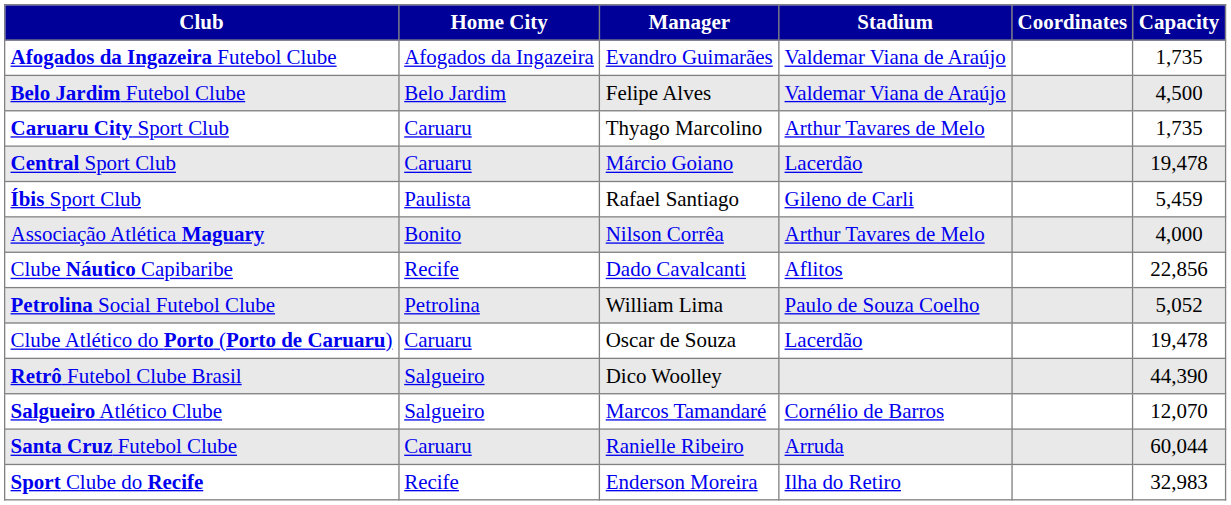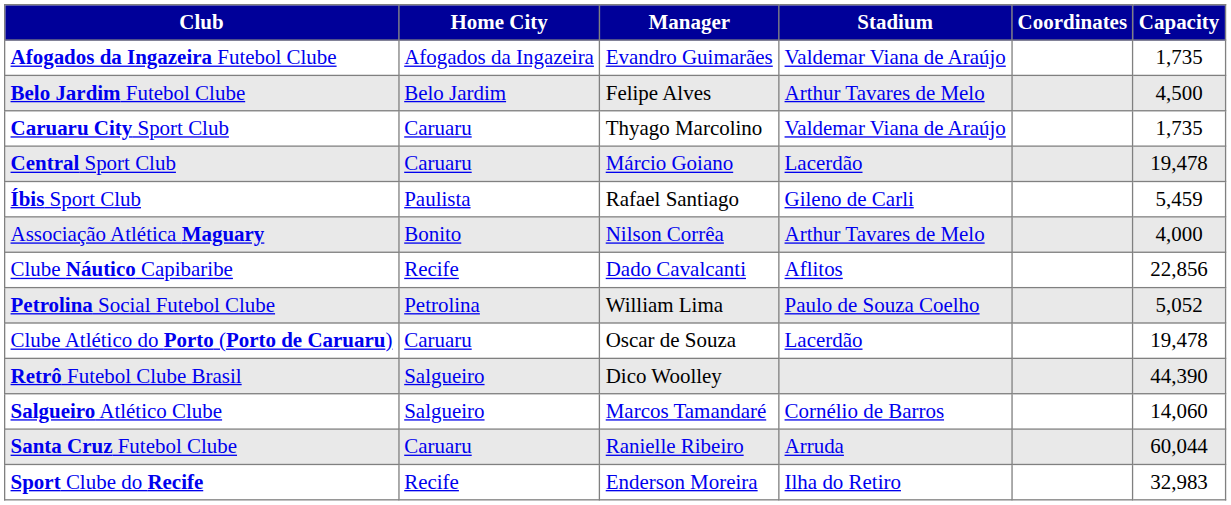 <table class="toccolours" border="1" cellpadding="4" cellspacing="0" style="border-collapse: collapse; margin:0;">
 <tr>
 <th style="background: #009; color: #fff;">Club</th>
 <th style="background: #009; color: #fff;">Home City</th>
 <th style="background: #009; color: #fff;">Manager</th>
 <th style="background: #009; color: #fff;">Stadium</th>
 <th style="background: #009; color: #fff;">Coordinates</th>
 <th style="background: #009; color: #fff;">Capacity</th>
 </tr>
 <tr style="background:white; color:black">
 <td><a href='#'><strong>Afogados da Ingazeira</strong> Futebol Clube</a></td>
 <td><a href='#'>Afogados da Ingazeira</a></td>
 <td><a href='#'>Evandro Guimarães</a></td>
 <td><a href='#'>Valdemar Viana de Araújo</a></td>
 <td></td>
 <td style="text-align:center">1,735</td>
 </tr>
 <tr style="background:#e9e9e9; color:black">
 <td><a href='#'><strong>Belo Jardim</strong> Futebol Clube</a></td>
 <td><a href='#'>Belo Jardim</a></td>
 <td>Felipe Alves</td>
-<td><a href='#'>Valdemar Viana de Araújo</a> </td>
+<td><a href='#'>Arthur Tavares de Melo</a> </td>
 <td></td>
 <td style="text-align:center">4,500</td>
 </tr>
 <tr style="background:white; color:black">
 <td><a href='#'><strong>Caruaru City</strong> Sport Club</a></td>
 <td><a href='#'>Caruaru</a></td>
 <td>Thyago Marcolino</td>
-<td><a href='#'>Arthur Tavares de Melo</a> </td>
+<td><a href='#'>Valdemar Viana de Araújo</a> </td>
 <td></td>
 <td style="text-align:center">1,735</td>
 </tr>
 <tr style="background:#e9e9e9; color:black">
 <td><a href='#'><strong>Central</strong> Sport Club</a></td>
 <td><a href='#'>Caruaru</a></td>
 <td><a href='#'>Márcio Goiano</a></td>
 <td><a href='#'>Lacerdão</a></td>
 <td></td>
 <td style="text-align:center">19,478</td>
 </tr>
 <tr style="background:white; color:black">
 <td><a href='#'><strong>Íbis</strong> Sport Club</a></td>
 <td><a href='#'>Paulista</a></td>
 <td>Rafael Santiago</td>
 <td><a href='#'>Gileno de Carli</a> </td>
 <td><small></small></td>
 <td style="text-align:center">5,459</td>
 </tr>
 <tr style="background:#e9e9e9; color:black">
 <td><a href='#'>Associação Atlética <strong>Maguary</strong></a></td>
 <td><a href='#'>Bonito</a></td>
 <td><a href='#'>Nilson Corrêa</a></td>
 <td><a href='#'>Arthur Tavares de Melo</a></td>
 <td></td>
 <td style="text-align:center">4,000</td>
 </tr>
 <tr style="background:white; color:black">
 <td><a href='#'>Clube <strong>Náutico</strong> Capibaribe</a></td>
 <td><a href='#'>Recife</a></td>
 <td><a href='#'>Dado Cavalcanti</a></td>
 <td><a href='#'>Aflitos</a></td>
 <td><small></small></td>
 <td style="text-align:center">22,856</td>
 </tr>
 <tr style="background:#e9e9e9; color:black">
 <td><a href='#'><strong>Petrolina</strong> Social Futebol Clube</a></td>
 <td><a href='#'>Petrolina</a></td>
 <td>William Lima</td>
 <td><a href='#'>Paulo de Souza Coelho</a></td>
 <td><small></small></td>
 <td style="text-align:center">5,052</td>
 </tr>
 <tr style="background:white; color:black">
 <td><a href='#'>Clube Atlético do <strong>Porto</strong> (<strong>Porto de Caruaru</strong>)</a></td>
 <td><a href='#'>Caruaru</a></td>
 <td>Oscar de Souza</td>
 <td><a href='#'>Lacerdão</a></td>
 <td></td>
 <td style="text-align:center">19,478</td>
 </tr>
 <tr style="background:#e9e9e9; color:black">
 <td><a href='#'><strong>Retrô</strong> Futebol Clube Brasil</a></td>
 <td><a href='#'>Salgueiro</a></td>
 <td>Dico Woolley</td>
 <td></td>
 <td><small></small></td>
 <td style="text-align:center">44,390</td>
 </tr>
 <tr style="background:white; color:black">
 <td><a href='#'><strong>Salgueiro</strong> Atlético Clube</a></td>
 <td><a href='#'>Salgueiro</a></td>
 <td><a href='#'>Marcos Tamandaré</a></td>
 <td><a href='#'>Cornélio de Barros</a></td>
 <td><small></small></td>
-<td style="text-align:center">12,070</td>
+<td style="text-align:center">14,060</td>
 </tr>
 <tr style="background:#e9e9e9; color:black">
 <td><a href='#'><strong>Santa Cruz</strong> Futebol Clube</a></td>
 <td><a href='#'>Caruaru</a></td>
 <td><a href='#'>Ranielle Ribeiro</a></td>
 <td><a href='#'>Arruda</a></td>
 <td><small></small></td>
 <td style="text-align:center">60,044</td>
 </tr>
 <tr style="background:white; color:black">
 <td><a href='#'><strong>Sport</strong> Clube do <strong>Recife</strong></a></td>
 <td><a href='#'>Recife</a></td>
 <td><a href='#'>Enderson Moreira</a></td>
 <td><a href='#'>Ilha do Retiro</a></td>
 <td><small></small></td>
 <td style="text-align:center">32,983</td>
 </tr>
 </table>
